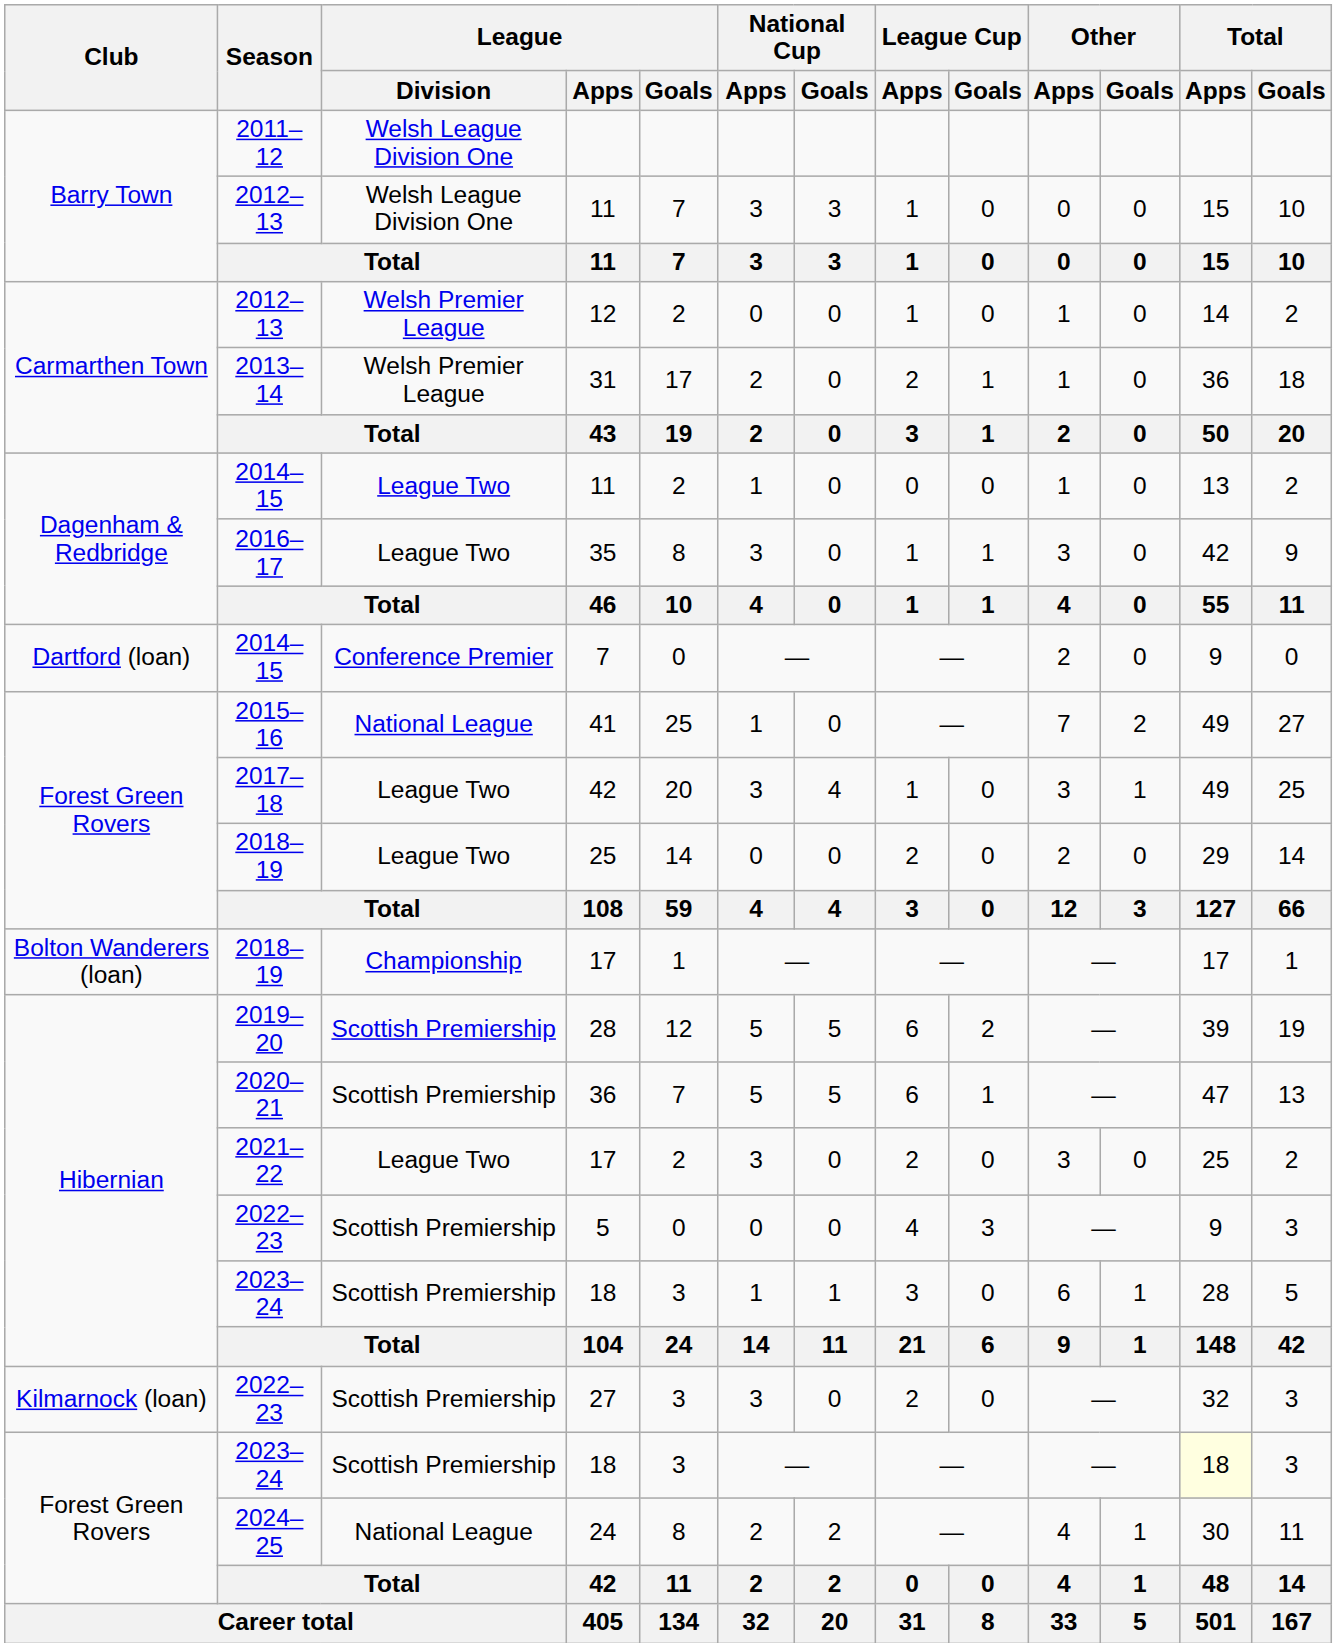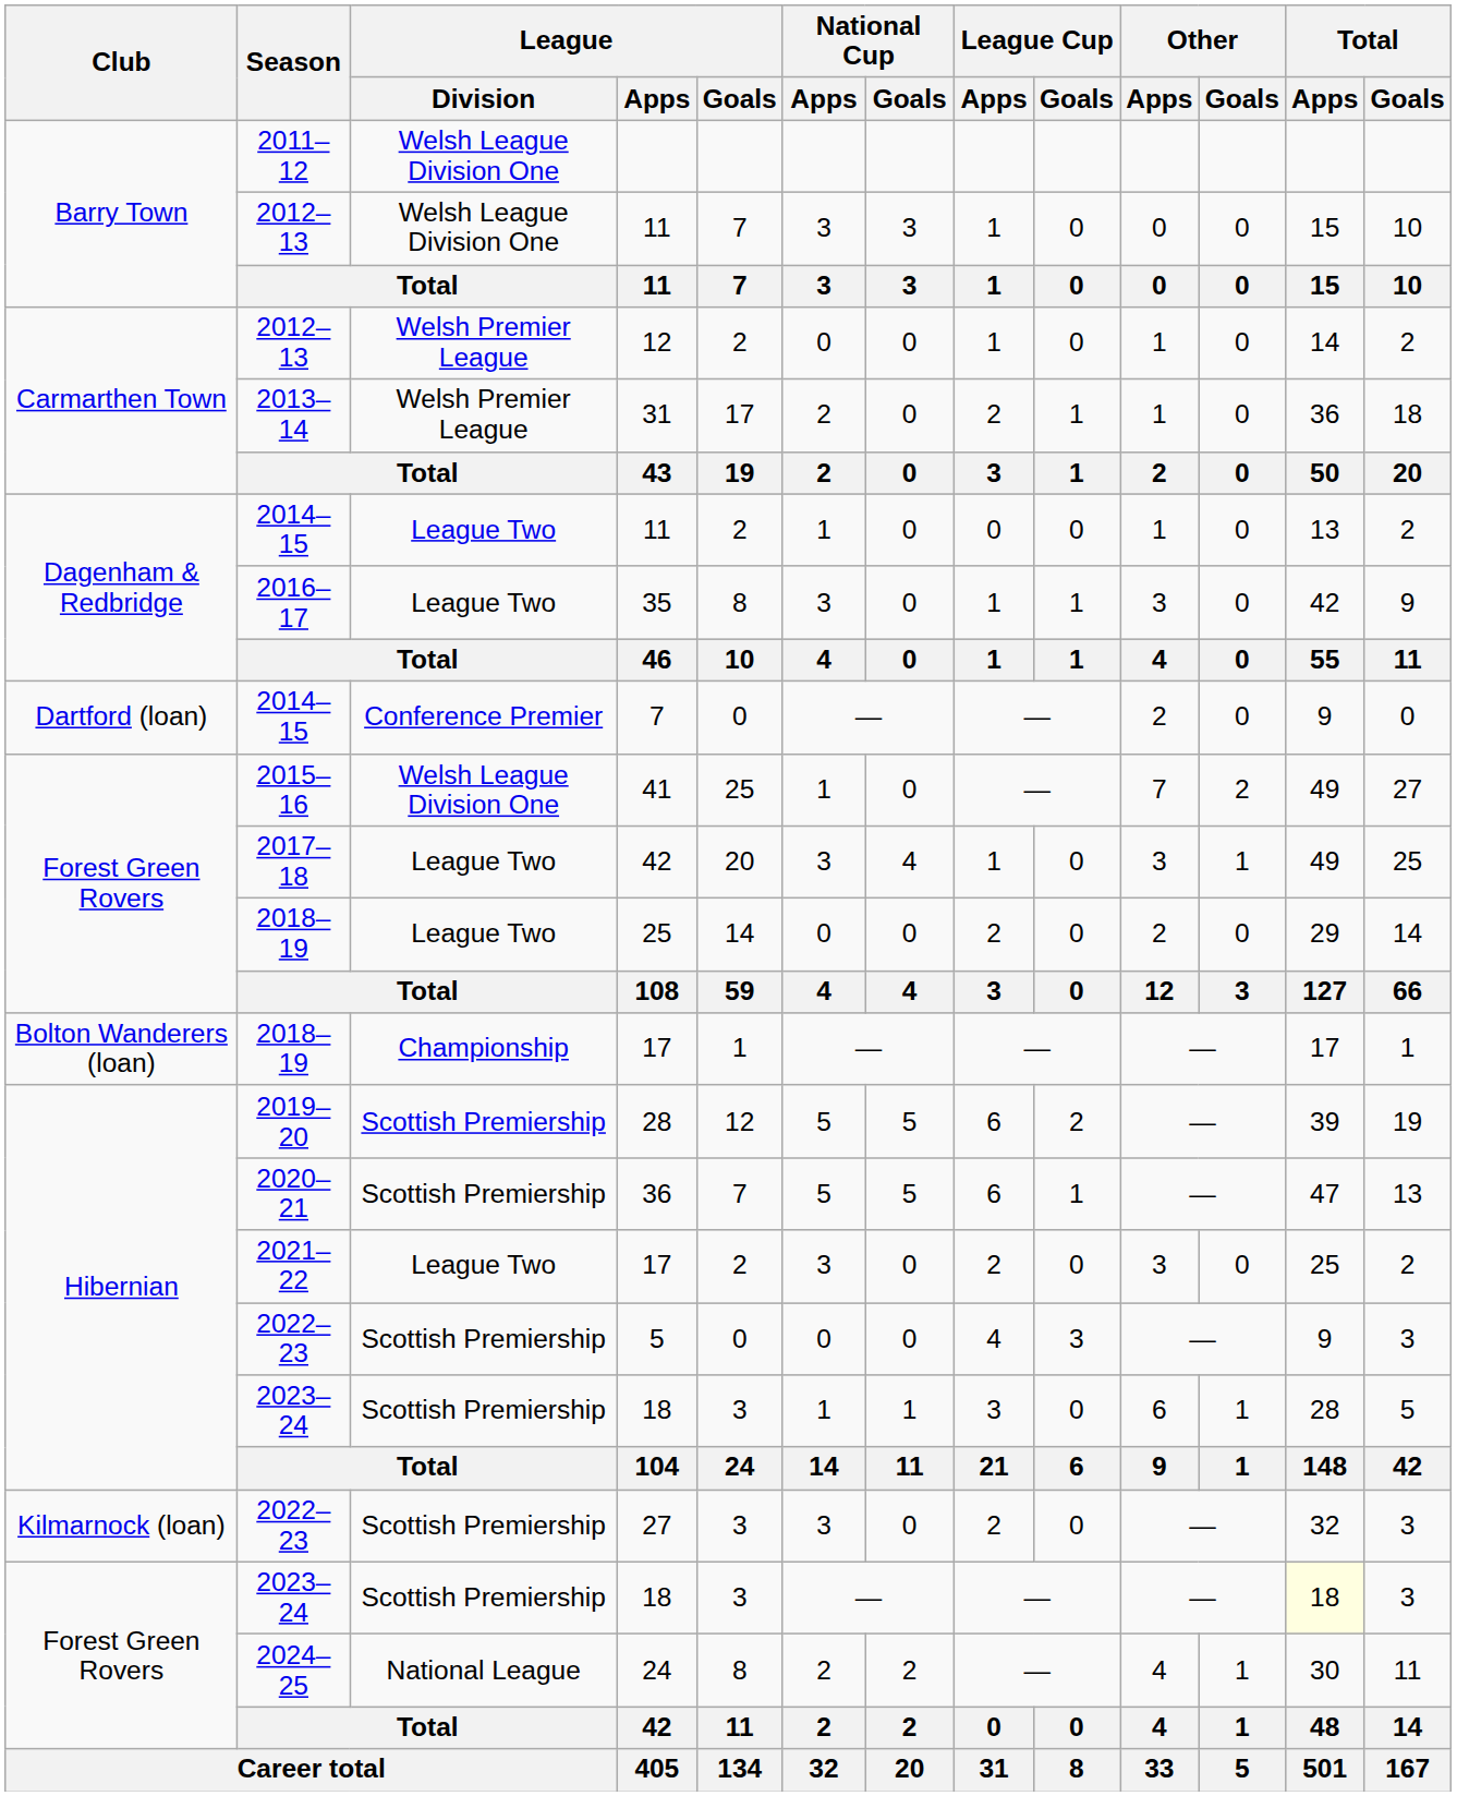 <table class="wikitable" style="text-align: center">
 <tr>
 <th rowspan="2">Club</th>
 <th rowspan="2">Season</th>
 <th colspan="3">League</th>
 <th colspan="2">National Cup</th>
 <th colspan="2">League Cup</th>
 <th colspan="2">Other</th>
 <th colspan="2">Total</th>
 </tr>
 <tr>
 <th>Division</th>
 <th>Apps</th>
 <th>Goals</th>
 <th>Apps</th>
 <th>Goals</th>
 <th>Apps</th>
 <th>Goals</th>
 <th>Apps</th>
 <th>Goals</th>
 <th>Apps</th>
 <th>Goals</th>
 </tr>
 <tr>
 <td rowspan="3"><a href='#'>Barry Town</a></td>
 <td><a href='#'>2011–12</a></td>
 <td><a href='#'>Welsh League Division One</a></td>
 <td></td>
 <td></td>
 <td></td>
 <td></td>
 <td></td>
 <td></td>
 <td></td>
 <td></td>
 <td></td>
 <td></td>
 </tr>
 <tr>
 <td><a href='#'>2012–13</a></td>
 <td>Welsh League Division One</td>
 <td>11</td>
 <td>7</td>
 <td>3</td>
 <td>3</td>
 <td>1</td>
 <td>0</td>
 <td>0</td>
 <td>0</td>
 <td>15</td>
 <td>10</td>
 </tr>
 <tr>
 <th colspan="2">Total</th>
 <th>11</th>
 <th>7</th>
 <th>3</th>
 <th>3</th>
 <th>1</th>
 <th>0</th>
 <th>0</th>
 <th>0</th>
 <th>15</th>
 <th>10</th>
 </tr>
 <tr>
 <td rowspan="3"><a href='#'>Carmarthen Town</a></td>
 <td><a href='#'>2012–13</a></td>
 <td><a href='#'>Welsh Premier League</a></td>
 <td>12</td>
 <td>2</td>
 <td>0</td>
 <td>0</td>
 <td>1</td>
 <td>0</td>
 <td>1</td>
 <td>0</td>
 <td>14</td>
 <td>2</td>
 </tr>
 <tr>
 <td><a href='#'>2013–14</a></td>
 <td>Welsh Premier League</td>
 <td>31</td>
 <td>17</td>
 <td>2</td>
 <td>0</td>
 <td>2</td>
 <td>1</td>
 <td>1</td>
 <td>0</td>
 <td>36</td>
 <td>18</td>
 </tr>
 <tr>
 <th colspan="2">Total</th>
 <th>43</th>
 <th>19</th>
 <th>2</th>
 <th>0</th>
 <th>3</th>
 <th>1</th>
 <th>2</th>
 <th>0</th>
 <th>50</th>
 <th>20</th>
 </tr>
 <tr>
 <td rowspan="3"><a href='#'>Dagenham & Redbridge</a></td>
 <td><a href='#'>2014–15</a></td>
 <td><a href='#'>League Two</a></td>
 <td>11</td>
 <td>2</td>
 <td>1</td>
 <td>0</td>
 <td>0</td>
 <td>0</td>
 <td>1</td>
 <td>0</td>
 <td>13</td>
 <td>2</td>
 </tr>
 <tr>
 <td><a href='#'>2016–17</a></td>
 <td>League Two</td>
 <td>35</td>
 <td>8</td>
 <td>3</td>
 <td>0</td>
 <td>1</td>
 <td>1</td>
 <td>3</td>
 <td>0</td>
 <td>42</td>
 <td>9</td>
 </tr>
 <tr>
 <th colspan="2">Total</th>
 <th>46</th>
 <th>10</th>
 <th>4</th>
 <th>0</th>
 <th>1</th>
 <th>1</th>
 <th>4</th>
 <th>0</th>
 <th>55</th>
 <th>11</th>
 </tr>
 <tr>
 <td><a href='#'>Dartford</a> (loan)</td>
 <td><a href='#'>2014–15</a></td>
 <td><a href='#'>Conference Premier</a></td>
 <td>7</td>
 <td>0</td>
 <td colspan="2">—</td>
 <td colspan="2">—</td>
 <td>2</td>
 <td>0</td>
 <td>9</td>
 <td>0</td>
 </tr>
 <tr>
 <td rowspan="4"><a href='#'>Forest Green Rovers</a></td>
 <td><a href='#'>2015–16</a></td>
-<td><a href='#'>National League</a></td>
+<td><a href='#'>Welsh League Division One</a></td>
 <td>41</td>
 <td>25</td>
 <td>1</td>
 <td>0</td>
 <td colspan="2">—</td>
 <td>7</td>
 <td>2</td>
 <td>49</td>
 <td>27</td>
 </tr>
 <tr>
 <td><a href='#'>2017–18</a></td>
 <td>League Two</td>
 <td>42</td>
 <td>20</td>
 <td>3</td>
 <td>4</td>
 <td>1</td>
 <td>0</td>
 <td>3</td>
 <td>1</td>
 <td>49</td>
 <td>25</td>
 </tr>
 <tr>
 <td><a href='#'>2018–19</a></td>
 <td>League Two</td>
 <td>25</td>
 <td>14</td>
 <td>0</td>
 <td>0</td>
 <td>2</td>
 <td>0</td>
 <td>2</td>
 <td>0</td>
 <td>29</td>
 <td>14</td>
 </tr>
 <tr>
 <th colspan="2">Total</th>
 <th>108</th>
 <th>59</th>
 <th>4</th>
 <th>4</th>
 <th>3</th>
 <th>0</th>
 <th>12</th>
 <th>3</th>
 <th>127</th>
 <th>66</th>
 </tr>
 <tr>
 <td><a href='#'>Bolton Wanderers</a> (loan)</td>
 <td><a href='#'>2018–19</a></td>
 <td><a href='#'>Championship</a></td>
 <td>17</td>
 <td>1</td>
 <td colspan="2">—</td>
 <td colspan="2">—</td>
 <td colspan="2">—</td>
 <td>17</td>
 <td>1</td>
 </tr>
 <tr>
 <td rowspan="6"><a href='#'>Hibernian</a></td>
 <td><a href='#'>2019–20</a></td>
 <td><a href='#'>Scottish Premiership</a></td>
 <td>28</td>
 <td>12</td>
 <td>5</td>
 <td>5</td>
 <td>6</td>
 <td>2</td>
 <td colspan="2">—</td>
 <td>39</td>
 <td>19</td>
 </tr>
 <tr>
 <td><a href='#'>2020–21</a></td>
 <td>Scottish Premiership</td>
 <td>36</td>
 <td>7</td>
 <td>5</td>
 <td>5</td>
 <td>6</td>
 <td>1</td>
 <td colspan="2">—</td>
 <td>47</td>
 <td>13</td>
 </tr>
 <tr>
 <td><a href='#'>2021–22</a></td>
 <td>League Two</td>
 <td>17</td>
 <td>2</td>
 <td>3</td>
 <td>0</td>
 <td>2</td>
 <td>0</td>
 <td>3</td>
 <td>0</td>
 <td>25</td>
 <td>2</td>
 </tr>
 <tr>
 <td><a href='#'>2022–23</a></td>
 <td>Scottish Premiership</td>
 <td>5</td>
 <td>0</td>
 <td>0</td>
 <td>0</td>
 <td>4</td>
 <td>3</td>
 <td colspan="2">—</td>
 <td>9</td>
 <td>3</td>
 </tr>
 <tr>
 <td><a href='#'>2023–24</a></td>
 <td>Scottish Premiership</td>
 <td>18</td>
 <td>3</td>
 <td>1</td>
 <td>1</td>
 <td>3</td>
 <td>0</td>
 <td>6</td>
 <td>1</td>
 <td>28</td>
 <td>5</td>
 </tr>
 <tr>
 <th colspan="2">Total</th>
 <th>104</th>
 <th>24</th>
 <th>14</th>
 <th>11</th>
 <th>21</th>
 <th>6</th>
 <th>9</th>
 <th>1</th>
 <th>148</th>
 <th>42</th>
 </tr>
 <tr>
 <td><a href='#'>Kilmarnock</a> (loan)</td>
 <td><a href='#'>2022–23</a></td>
 <td>Scottish Premiership</td>
 <td>27</td>
 <td>3</td>
 <td>3</td>
 <td>0</td>
 <td>2</td>
 <td>0</td>
 <td colspan="2">—</td>
 <td>32</td>
 <td>3</td>
 </tr>
 <tr>
 <td rowspan="3">Forest Green Rovers</td>
 <td><a href='#'>2023–24</a></td>
 <td>Scottish Premiership</td>
 <td>18</td>
 <td>3</td>
 <td colspan="2">—</td>
 <td colspan="2">—</td>
 <td colspan="2">—</td>
 <td style="background: lightyellow;">18</td>
 <td>3</td>
 </tr>
 <tr>
 <td><a href='#'>2024–25</a></td>
 <td>National League</td>
 <td>24</td>
 <td>8</td>
 <td>2</td>
 <td>2</td>
 <td colspan="2">—</td>
 <td>4</td>
 <td>1</td>
 <td>30</td>
 <td>11</td>
 </tr>
 <tr>
 <th colspan="2">Total</th>
 <th>42</th>
 <th>11</th>
 <th>2</th>
 <th>2</th>
 <th>0</th>
 <th>0</th>
 <th>4</th>
 <th>1</th>
 <th>48</th>
 <th>14</th>
 </tr>
 <tr>
 <th colspan="3">Career total</th>
 <th>405</th>
 <th>134</th>
 <th>32</th>
 <th>20</th>
 <th>31</th>
 <th>8</th>
 <th>33</th>
 <th>5</th>
 <th>501</th>
 <th>167</th>
 </tr>
 </table>
